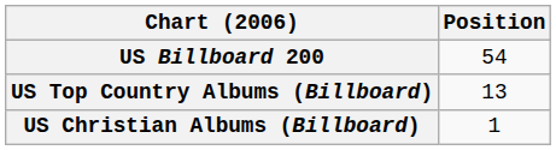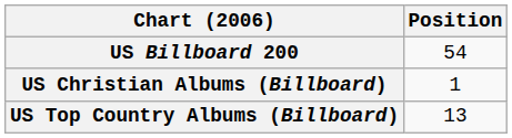 <table class="wikitable sortable plainrowheaders" style="text-align:center">
 <tr>
 <th scope="col">Chart (2006)</th>
 <th scope="col">Position</th>
 </tr>
 <tr>
 <th scope="row">US <em>Billboard</em> 200</th>
 <td>54</td>
 </tr>
 <tr>
+<th scope="row">US Christian Albums (<em>Billboard</em>)</th>
+<td>1</td>
+</tr>
+<tr>
 <th scope="row">US Top Country Albums (<em>Billboard</em>)</th>
 <td>13</td>
 </tr>
-<tr>
-<th scope="row">US Christian Albums (<em>Billboard</em>)</th>
-<td>1</td>
-</tr>
 </table>
